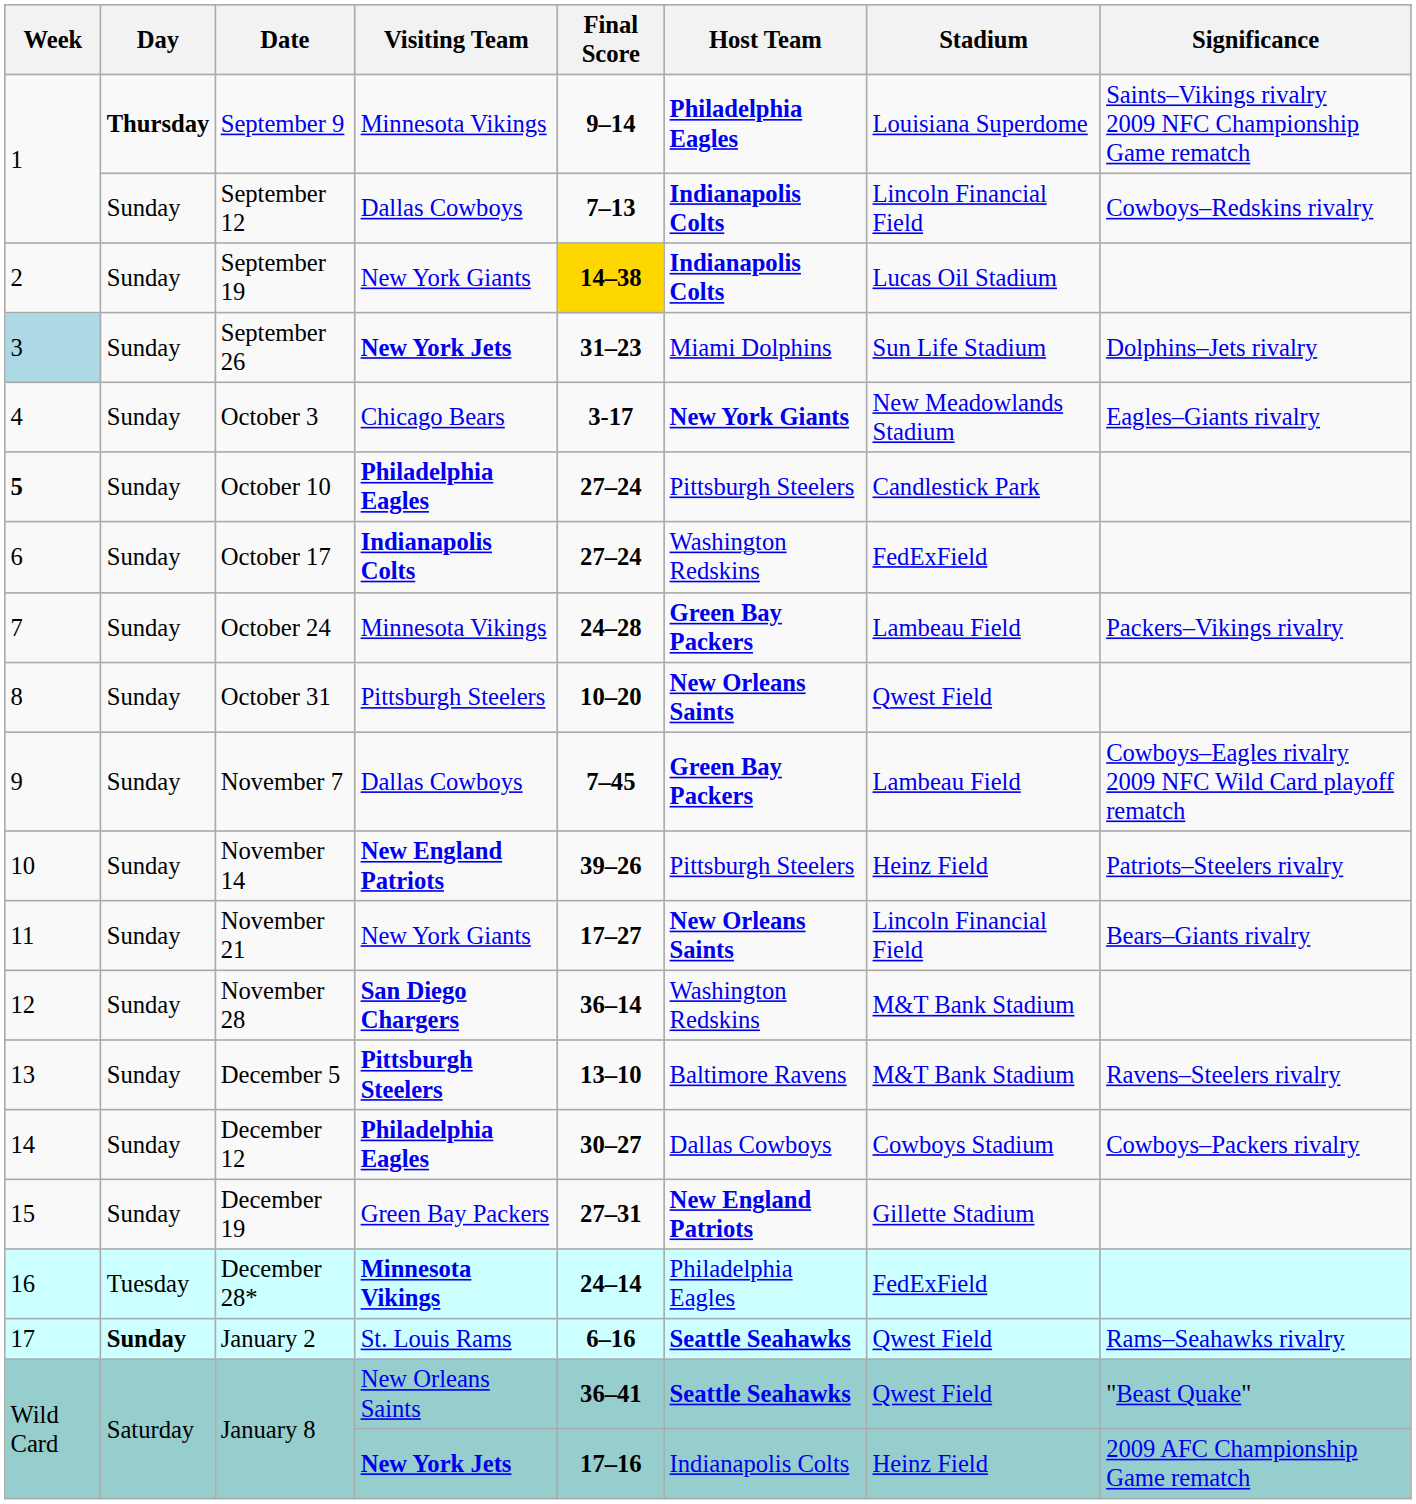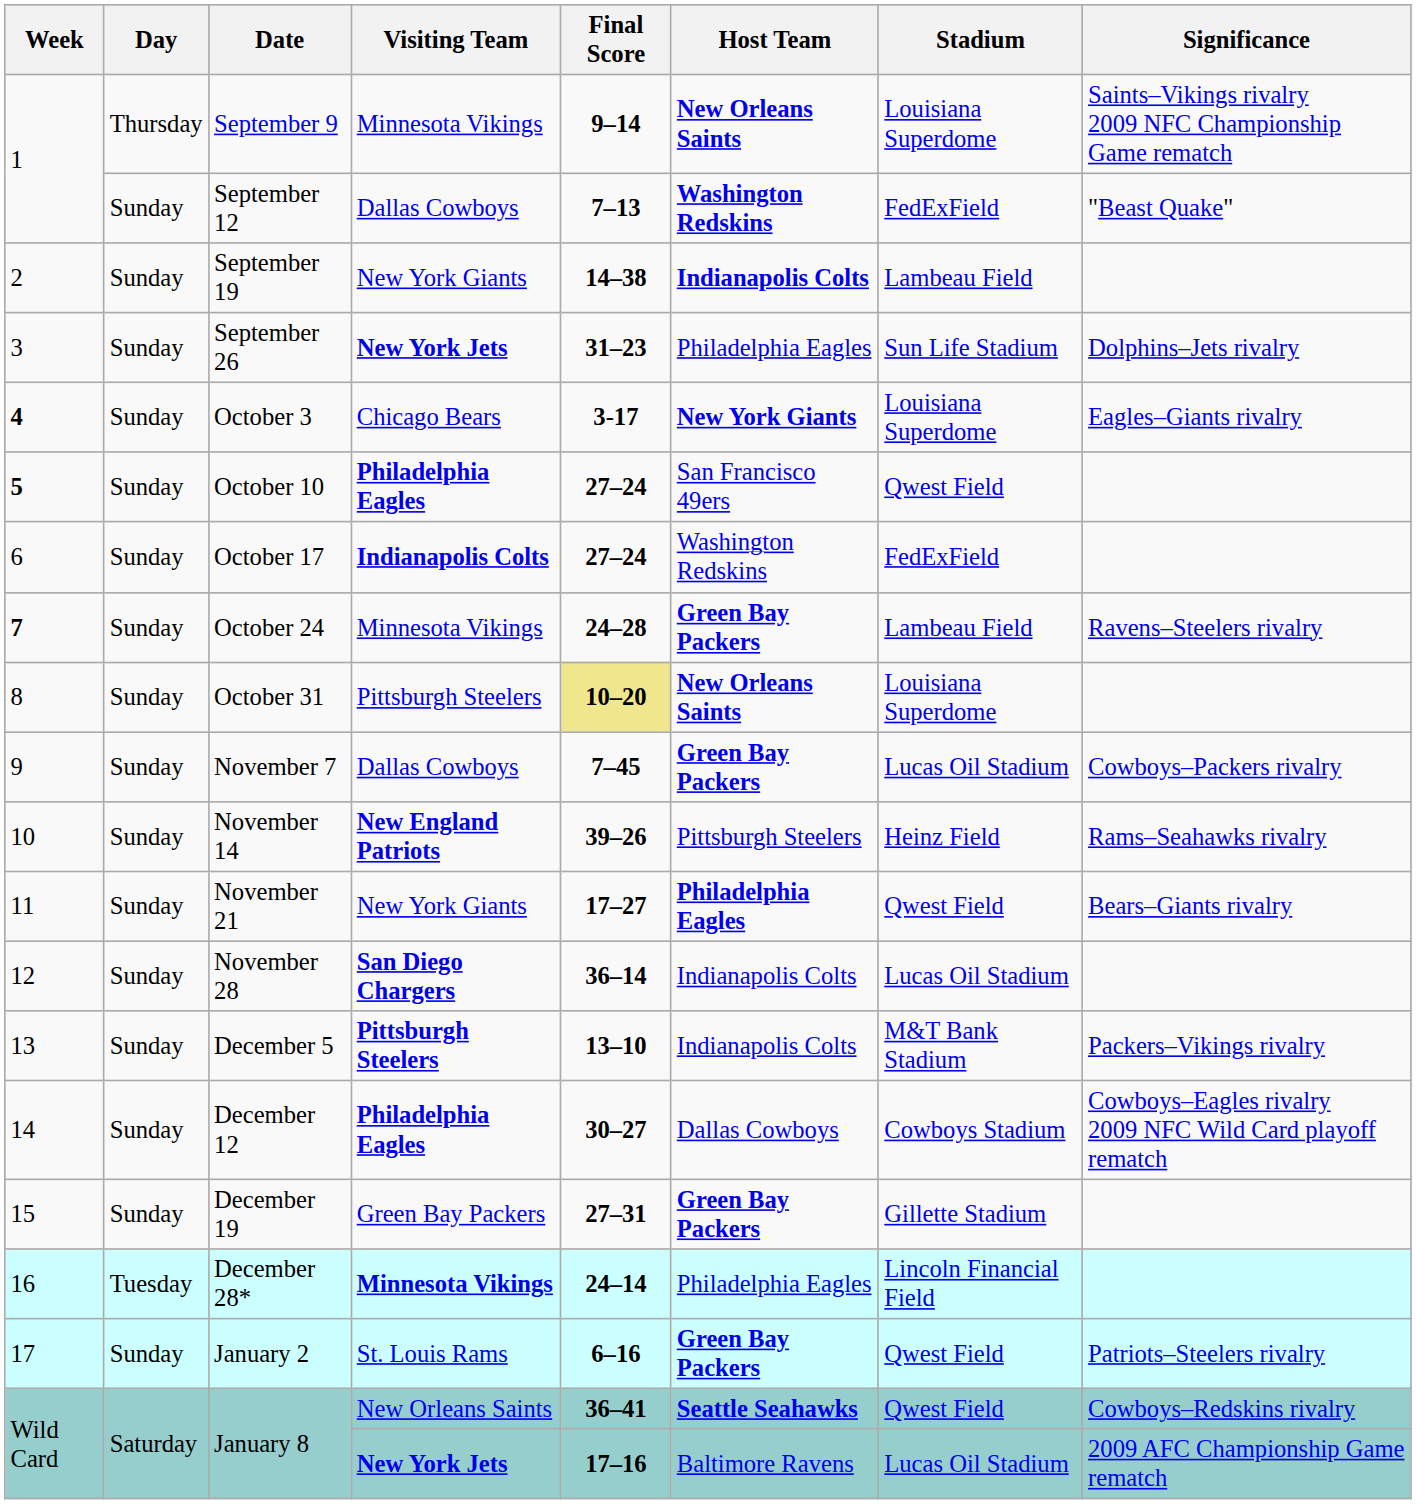 <table class="wikitable" style="font-size: 95%;">
 <tr>
 <th>Week</th>
 <th>Day</th>
 <th>Date</th>
 <th>Visiting Team</th>
 <th>Final Score</th>
 <th>Host Team</th>
 <th>Stadium</th>
 <th>Significance</th>
 </tr>
 <tr>
 <td rowspan="2">1</td>
-<td><strong>Thursday</strong></td>
+<td>Thursday</td>
 <td><a href='#'>September 9</a></td>
 <td><a href='#'>Minnesota Vikings</a></td>
 <td align="center"><strong>9–14</strong></td>
-<td><strong><a href='#'>Philadelphia Eagles</a></strong></td>
+<td><strong><a href='#'>New Orleans Saints</a></strong></td>
 <td><a href='#'>Louisiana Superdome</a></td>
 <td><a href='#'>Saints–Vikings rivalry</a><br><a href='#'>2009 NFC Championship Game rematch</a></td>
 </tr>
 <tr>
 <td>Sunday</td>
 <td>September 12</td>
 <td><a href='#'>Dallas Cowboys</a></td>
 <td align="center"><strong>7–13</strong></td>
-<td><strong><a href='#'>Indianapolis Colts</a></strong></td>
-<td><a href='#'>Lincoln Financial Field</a></td>
-<td><a href='#'>Cowboys–Redskins rivalry</a></td>
+<td><strong><a href='#'>Washington Redskins</a></strong></td>
+<td><a href='#'>FedExField</a></td>
+<td>"<a href='#'>Beast Quake</a>"</td>
 </tr>
 <tr>
 <td>2</td>
 <td>Sunday</td>
 <td>September 19</td>
 <td><a href='#'>New York Giants</a></td>
-<td align="center" style="background: gold;"><strong>14–38</strong></td>
+<td align="center"><strong>14–38</strong></td>
 <td><strong><a href='#'>Indianapolis Colts</a></strong></td>
-<td><a href='#'>Lucas Oil Stadium</a></td>
+<td><a href='#'>Lambeau Field</a></td>
 <td></td>
 </tr>
 <tr>
-<td style="background: lightblue;">3</td>
+<td>3</td>
 <td>Sunday</td>
 <td>September 26</td>
 <td><strong><a href='#'>New York Jets</a></strong></td>
 <td align="center"><strong>31–23</strong></td>
-<td><a href='#'>Miami Dolphins</a></td>
+<td><a href='#'>Philadelphia Eagles</a></td>
 <td><a href='#'>Sun Life Stadium</a></td>
 <td><a href='#'>Dolphins–Jets rivalry</a></td>
 </tr>
 <tr>
-<td>4</td>
+<td><strong>4</strong></td>
 <td>Sunday</td>
 <td>October 3</td>
 <td><a href='#'>Chicago Bears</a></td>
 <td align="center"><strong>3</strong>-<strong>17</strong></td>
 <td><strong><a href='#'>New York Giants</a></strong></td>
-<td><a href='#'>New Meadowlands Stadium</a></td>
+<td><a href='#'>Louisiana Superdome</a></td>
 <td><a href='#'>Eagles–Giants rivalry</a></td>
 </tr>
 <tr>
 <td><strong>5</strong></td>
 <td>Sunday</td>
 <td>October 10</td>
 <td><strong><a href='#'>Philadelphia Eagles</a></strong></td>
 <td align="center"><strong>27–24</strong></td>
-<td><a href='#'>Pittsburgh Steelers</a></td>
-<td><a href='#'>Candlestick Park</a></td>
+<td><a href='#'>San Francisco 49ers</a></td>
+<td><a href='#'>Qwest Field</a></td>
 <td></td>
 </tr>
 <tr>
 <td>6</td>
 <td>Sunday</td>
 <td>October 17</td>
 <td><strong><a href='#'>Indianapolis Colts</a></strong></td>
 <td align="center"><strong>27–24</strong></td>
 <td><a href='#'>Washington Redskins</a></td>
 <td><a href='#'>FedExField</a></td>
 <td></td>
 </tr>
 <tr>
-<td>7</td>
+<td><strong>7</strong></td>
 <td>Sunday</td>
 <td>October 24</td>
 <td><a href='#'>Minnesota Vikings</a></td>
 <td align="center"><strong>24–28</strong></td>
 <td><strong><a href='#'>Green Bay Packers</a></strong></td>
 <td><a href='#'>Lambeau Field</a></td>
-<td><a href='#'>Packers–Vikings rivalry</a></td>
+<td><a href='#'>Ravens–Steelers rivalry</a></td>
 </tr>
 <tr>
 <td>8</td>
 <td>Sunday</td>
 <td>October 31</td>
 <td><a href='#'>Pittsburgh Steelers</a></td>
-<td align="center"><strong>10–20</strong></td>
+<td align="center" style="background: khaki;"><strong>10–20</strong></td>
 <td><strong><a href='#'>New Orleans Saints</a></strong></td>
-<td><a href='#'>Qwest Field</a></td>
+<td><a href='#'>Louisiana Superdome</a></td>
 <td></td>
 </tr>
 <tr>
 <td>9</td>
 <td>Sunday</td>
 <td>November 7</td>
 <td><a href='#'>Dallas Cowboys</a></td>
 <td align="center"><strong>7–45</strong></td>
 <td><strong><a href='#'>Green Bay Packers</a></strong></td>
-<td><a href='#'>Lambeau Field</a></td>
-<td><a href='#'>Cowboys–Eagles rivalry</a><br><a href='#'>2009 NFC Wild Card playoff rematch</a></td>
+<td><a href='#'>Lucas Oil Stadium</a></td>
+<td><a href='#'>Cowboys–Packers rivalry</a></td>
 </tr>
 <tr>
 <td>10</td>
 <td>Sunday</td>
 <td>November 14</td>
 <td><strong><a href='#'>New England Patriots</a></strong></td>
 <td align="center"><strong>39–26</strong></td>
 <td><a href='#'>Pittsburgh Steelers</a></td>
 <td><a href='#'>Heinz Field</a></td>
-<td><a href='#'>Patriots–Steelers rivalry</a></td>
+<td><a href='#'>Rams–Seahawks rivalry</a></td>
 </tr>
 <tr>
 <td>11</td>
 <td>Sunday</td>
 <td>November 21</td>
 <td><a href='#'>New York Giants</a></td>
 <td align="center"><strong>17–27</strong></td>
-<td><strong><a href='#'>New Orleans Saints</a></strong></td>
-<td><a href='#'>Lincoln Financial Field</a></td>
+<td><strong><a href='#'>Philadelphia Eagles</a></strong></td>
+<td><a href='#'>Qwest Field</a></td>
 <td><a href='#'>Bears–Giants rivalry</a></td>
 </tr>
 <tr>
 <td>12</td>
 <td>Sunday</td>
 <td>November 28</td>
 <td><strong><a href='#'>San Diego Chargers</a></strong></td>
 <td align="center"><strong>36–14</strong></td>
-<td><a href='#'>Washington Redskins</a></td>
-<td><a href='#'>M&T Bank Stadium</a></td>
+<td><a href='#'>Indianapolis Colts</a></td>
+<td><a href='#'>Lucas Oil Stadium</a></td>
 <td></td>
 </tr>
 <tr>
 <td>13</td>
 <td>Sunday</td>
 <td>December 5</td>
 <td><strong><a href='#'>Pittsburgh Steelers</a></strong></td>
 <td align="center"><strong>13–10</strong></td>
-<td><a href='#'>Baltimore Ravens</a></td>
+<td><a href='#'>Indianapolis Colts</a></td>
 <td><a href='#'>M&T Bank Stadium</a></td>
-<td><a href='#'>Ravens–Steelers rivalry</a></td>
+<td><a href='#'>Packers–Vikings rivalry</a></td>
 </tr>
 <tr>
 <td>14</td>
 <td>Sunday</td>
 <td>December 12</td>
 <td><strong><a href='#'>Philadelphia Eagles</a></strong></td>
 <td align="center"><strong>30–27</strong></td>
 <td><a href='#'>Dallas Cowboys</a></td>
 <td><a href='#'>Cowboys Stadium</a></td>
-<td><a href='#'>Cowboys–Packers rivalry</a></td>
+<td><a href='#'>Cowboys–Eagles rivalry</a><br><a href='#'>2009 NFC Wild Card playoff rematch</a></td>
 </tr>
 <tr>
 <td>15</td>
 <td>Sunday</td>
 <td>December 19</td>
 <td><a href='#'>Green Bay Packers</a></td>
 <td align="center"><strong>27–31</strong></td>
-<td><strong><a href='#'>New England Patriots</a></strong></td>
+<td><strong><a href='#'>Green Bay Packers</a></strong></td>
 <td><a href='#'>Gillette Stadium</a></td>
 <td></td>
 </tr>
 <tr bgcolor="#ccffff">
 <td>16</td>
 <td>Tuesday</td>
 <td>December 28*</td>
 <td><strong><a href='#'>Minnesota Vikings</a></strong></td>
 <td align="center"><strong>24–14</strong></td>
 <td><a href='#'>Philadelphia Eagles</a></td>
-<td><a href='#'>FedExField</a></td>
+<td><a href='#'>Lincoln Financial Field</a></td>
 <td></td>
 </tr>
 <tr bgcolor="#ccffff">
 <td>17</td>
-<td><strong>Sunday</strong></td>
+<td>Sunday</td>
 <td>January 2</td>
 <td><a href='#'>St. Louis Rams</a></td>
 <td align="center"><strong>6–16</strong></td>
-<td><strong><a href='#'>Seattle Seahawks</a></strong></td>
+<td><strong><a href='#'>Green Bay Packers</a></strong></td>
 <td><a href='#'>Qwest Field</a></td>
-<td><a href='#'>Rams–Seahawks rivalry</a></td>
+<td><a href='#'>Patriots–Steelers rivalry</a></td>
 </tr>
 <tr bgcolor="#96cdcd">
 <td rowspan="2">Wild Card</td>
 <td rowspan="2">Saturday</td>
 <td rowspan="2">January 8</td>
 <td><a href='#'>New Orleans Saints</a></td>
 <td align="center"><strong>36–41</strong></td>
 <td><strong><a href='#'>Seattle Seahawks</a></strong></td>
 <td><a href='#'>Qwest Field</a></td>
-<td>"<a href='#'>Beast Quake</a>"</td>
+<td><a href='#'>Cowboys–Redskins rivalry</a></td>
 </tr>
 <tr bgcolor="#96cdcd">
 <td><strong><a href='#'>New York Jets</a></strong></td>
 <td align="center"><strong>17–16</strong></td>
-<td><a href='#'>Indianapolis Colts</a></td>
-<td><a href='#'>Heinz Field</a></td>
+<td><a href='#'>Baltimore Ravens</a></td>
+<td><a href='#'>Lucas Oil Stadium</a></td>
 <td><a href='#'>2009 AFC Championship Game rematch</a></td>
 </tr>
 </table>
